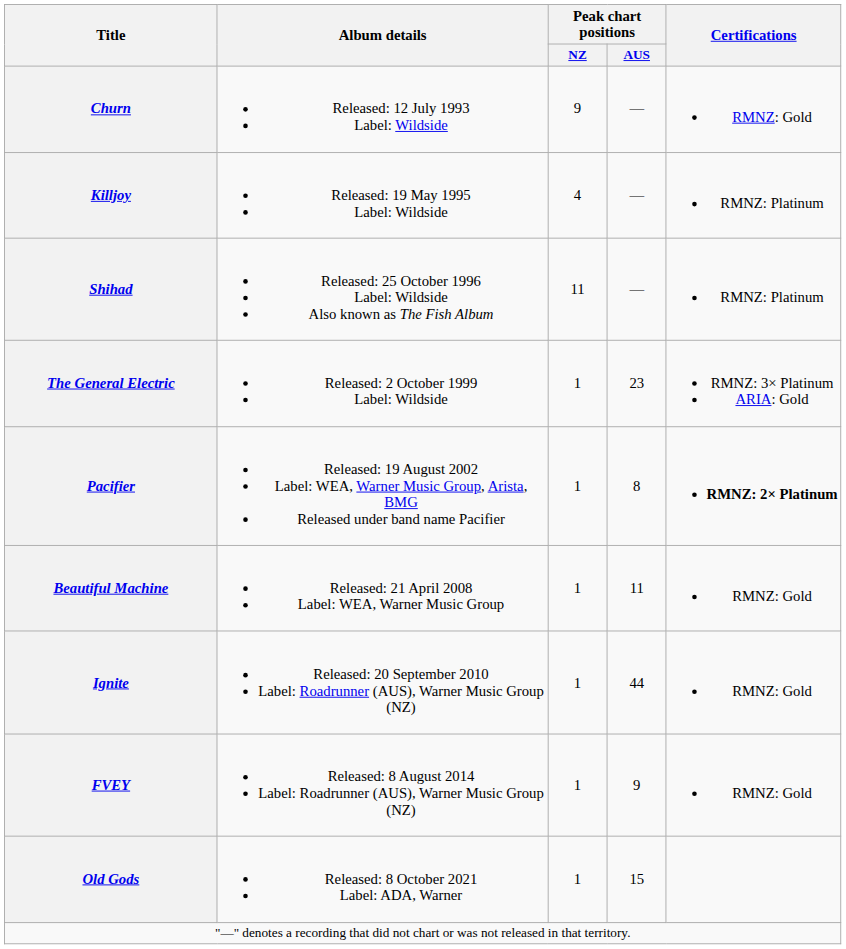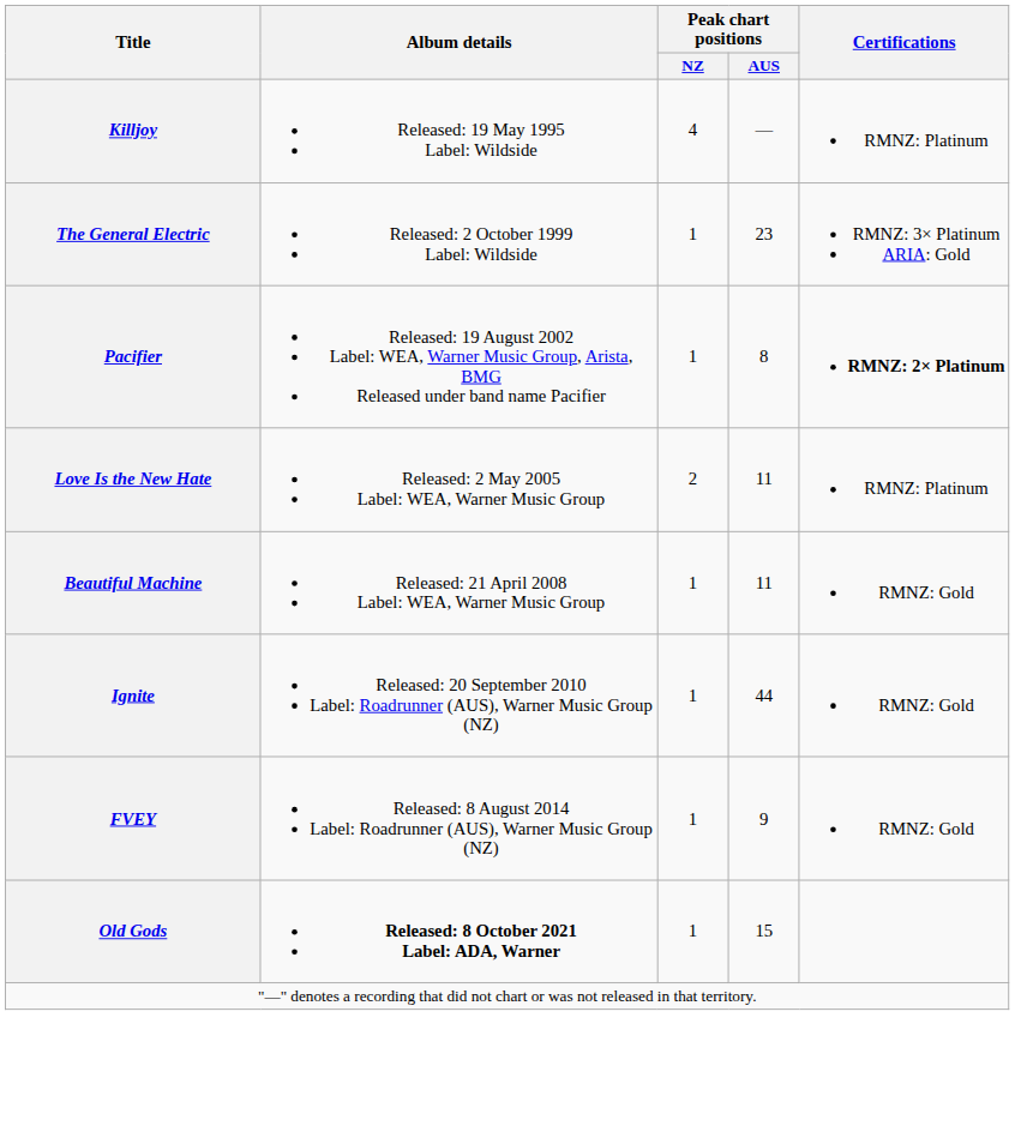 <table class="wikitable plainrowheaders" style="text-align:center;" border="1">
 <tr>
 <th scope="col" rowspan="2" style="width:14em;">Title</th>
 <th scope="col" rowspan="2" style="width:22em;">Album details</th>
 <th scope="col" colspan="2">Peak chart positions</th>
 <th scope="col" rowspan="2"><a href='#'>Certifications</a></th>
 </tr>
 <tr>
 <th scope="col" style="width:4em;font-size:90%;"><a href='#'>NZ</a><br></th>
 <th scope="col" style="width:4em;font-size:90%;"><a href='#'>AUS</a><br></th>
 </tr>
 <tr>
-<th scope="row"><em><a href='#'>Churn</a></em></th>
-<td><br><ul><li>Released: 12 July 1993</li><li>Label: <a href='#'>Wildside</a></li></ul></td>
-<td>9</td>
-<td>—</td>
-<td><br><ul><li><a href='#'>RMNZ</a>: Gold</li></ul></td>
-</tr>
-<tr>
 <th scope="row"><em><a href='#'>Killjoy</a></em></th>
 <td><br><ul><li>Released: 19 May 1995</li><li>Label: Wildside</li></ul></td>
 <td>4</td>
-<td>—</td>
-<td><br><ul><li>RMNZ: Platinum</li></ul></td>
-</tr>
-<tr>
-<th scope="row"><em><a href='#'>Shihad</a></em></th>
-<td><br><ul><li>Released: 25 October 1996</li><li>Label: Wildside</li><li>Also known as <em>The Fish Album</em></li></ul></td>
-<td>11</td>
 <td>—</td>
 <td><br><ul><li>RMNZ: Platinum</li></ul></td>
 </tr>
 <tr>
 <th scope="row"><em><a href='#'>The General Electric</a></em></th>
 <td><br><ul><li>Released: 2 October 1999</li><li>Label: Wildside</li></ul></td>
 <td>1</td>
 <td>23</td>
 <td><br><ul><li>RMNZ: 3× Platinum</li><li><a href='#'>ARIA</a>: Gold</li></ul></td>
 </tr>
 <tr>
 <th scope="row"><em><a href='#'>Pacifier</a></em></th>
 <td><br><ul><li>Released: 19 August 2002</li><li>Label: WEA, <a href='#'>Warner Music Group</a>, <a href='#'>Arista</a>, <a href='#'>BMG</a></li><li>Released under band name Pacifier</li></ul></td>
 <td>1</td>
 <td>8</td>
 <td><strong><br><ul><li>RMNZ: 2× Platinum</li></ul></strong></td>
+</tr>
+<tr>
+<th scope="row"><em><a href='#'>Love Is the New Hate</a></em></th>
+<td><br><ul><li>Released: 2 May 2005</li><li>Label: WEA, Warner Music Group</li></ul></td>
+<td>2</td>
+<td>11</td>
+<td><br><ul><li>RMNZ: Platinum</li></ul></td>
 </tr>
 <tr>
 <th scope="row"><em><a href='#'>Beautiful Machine</a></em></th>
 <td><br><ul><li>Released: 21 April 2008</li><li>Label: WEA, Warner Music Group</li></ul></td>
 <td>1</td>
 <td>11</td>
 <td><br><ul><li>RMNZ: Gold</li></ul></td>
 </tr>
 <tr>
 <th scope="row"><em><a href='#'>Ignite</a></em></th>
 <td><br><ul><li>Released: 20 September 2010</li><li>Label: <a href='#'>Roadrunner</a> (AUS), Warner Music Group (NZ)</li></ul></td>
 <td>1</td>
 <td>44</td>
 <td><br><ul><li>RMNZ: Gold</li></ul></td>
 </tr>
 <tr>
 <th scope="row"><em><a href='#'>FVEY</a></em></th>
 <td><br><ul><li>Released: 8 August 2014</li><li>Label: Roadrunner (AUS), Warner Music Group (NZ)</li></ul></td>
 <td>1</td>
 <td>9</td>
 <td><br><ul><li>RMNZ: Gold</li></ul></td>
 </tr>
 <tr>
 <th scope="row"><em><a href='#'>Old Gods</a></em></th>
-<td><br><ul><li>Released: 8 October 2021</li><li>Label: ADA, Warner</li></ul></td>
+<td><strong><br><ul><li>Released: 8 October 2021</li><li>Label: ADA, Warner</li></ul></strong></td>
 <td>1</td>
 <td>15</td>
 <td></td>
 </tr>
 <tr>
 <td colspan="5" style="font-size:90%">"—" denotes a recording that did not chart or was not released in that territory.</td>
 </tr>
 </table>
